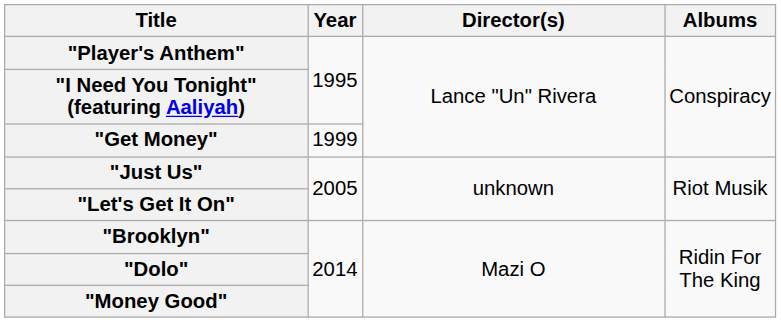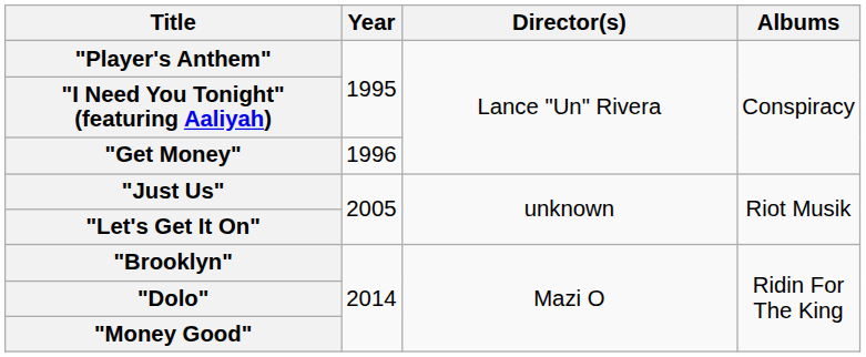 <table class="wikitable plainrowheaders" style="text-align:center;">
 <tr>
 <th scope="col" style="width:16em;">Title</th>
 <th scope="col">Year</th>
 <th scope="col" style="width:16em;">Director(s)</th>
 <th scope="col">Albums</th>
 </tr>
 <tr>
 <th scope="row">"Player's Anthem"</th>
 <td rowspan="2">1995</td>
 <td rowspan="3">Lance "Un" Rivera</td>
 <td rowspan="3">Conspiracy</td>
 </tr>
 <tr>
 <th scope="row">"I Need You Tonight"<br><span>(featuring <a href='#'>Aaliyah</a>)</span></th>
 </tr>
 <tr>
 <th scope="row">"Get Money"</th>
-<td>1999</td>
+<td>1996</td>
 </tr>
 <tr>
 <th scope="row">"Just Us"</th>
 <td rowspan="2">2005</td>
 <td rowspan="2">unknown</td>
 <td rowspan="2">Riot Musik</td>
 </tr>
 <tr>
 <th scope="row">"Let's Get It On"</th>
 </tr>
 <tr>
 <th scope="row">"Brooklyn"</th>
 <td rowspan="3">2014</td>
 <td rowspan="3">Mazi O</td>
 <td rowspan="3">Ridin For The King</td>
 </tr>
 <tr>
 <th scope="row">"Dolo"</th>
 </tr>
 <tr>
 <th scope="row">"Money Good"</th>
 </tr>
 </table>
